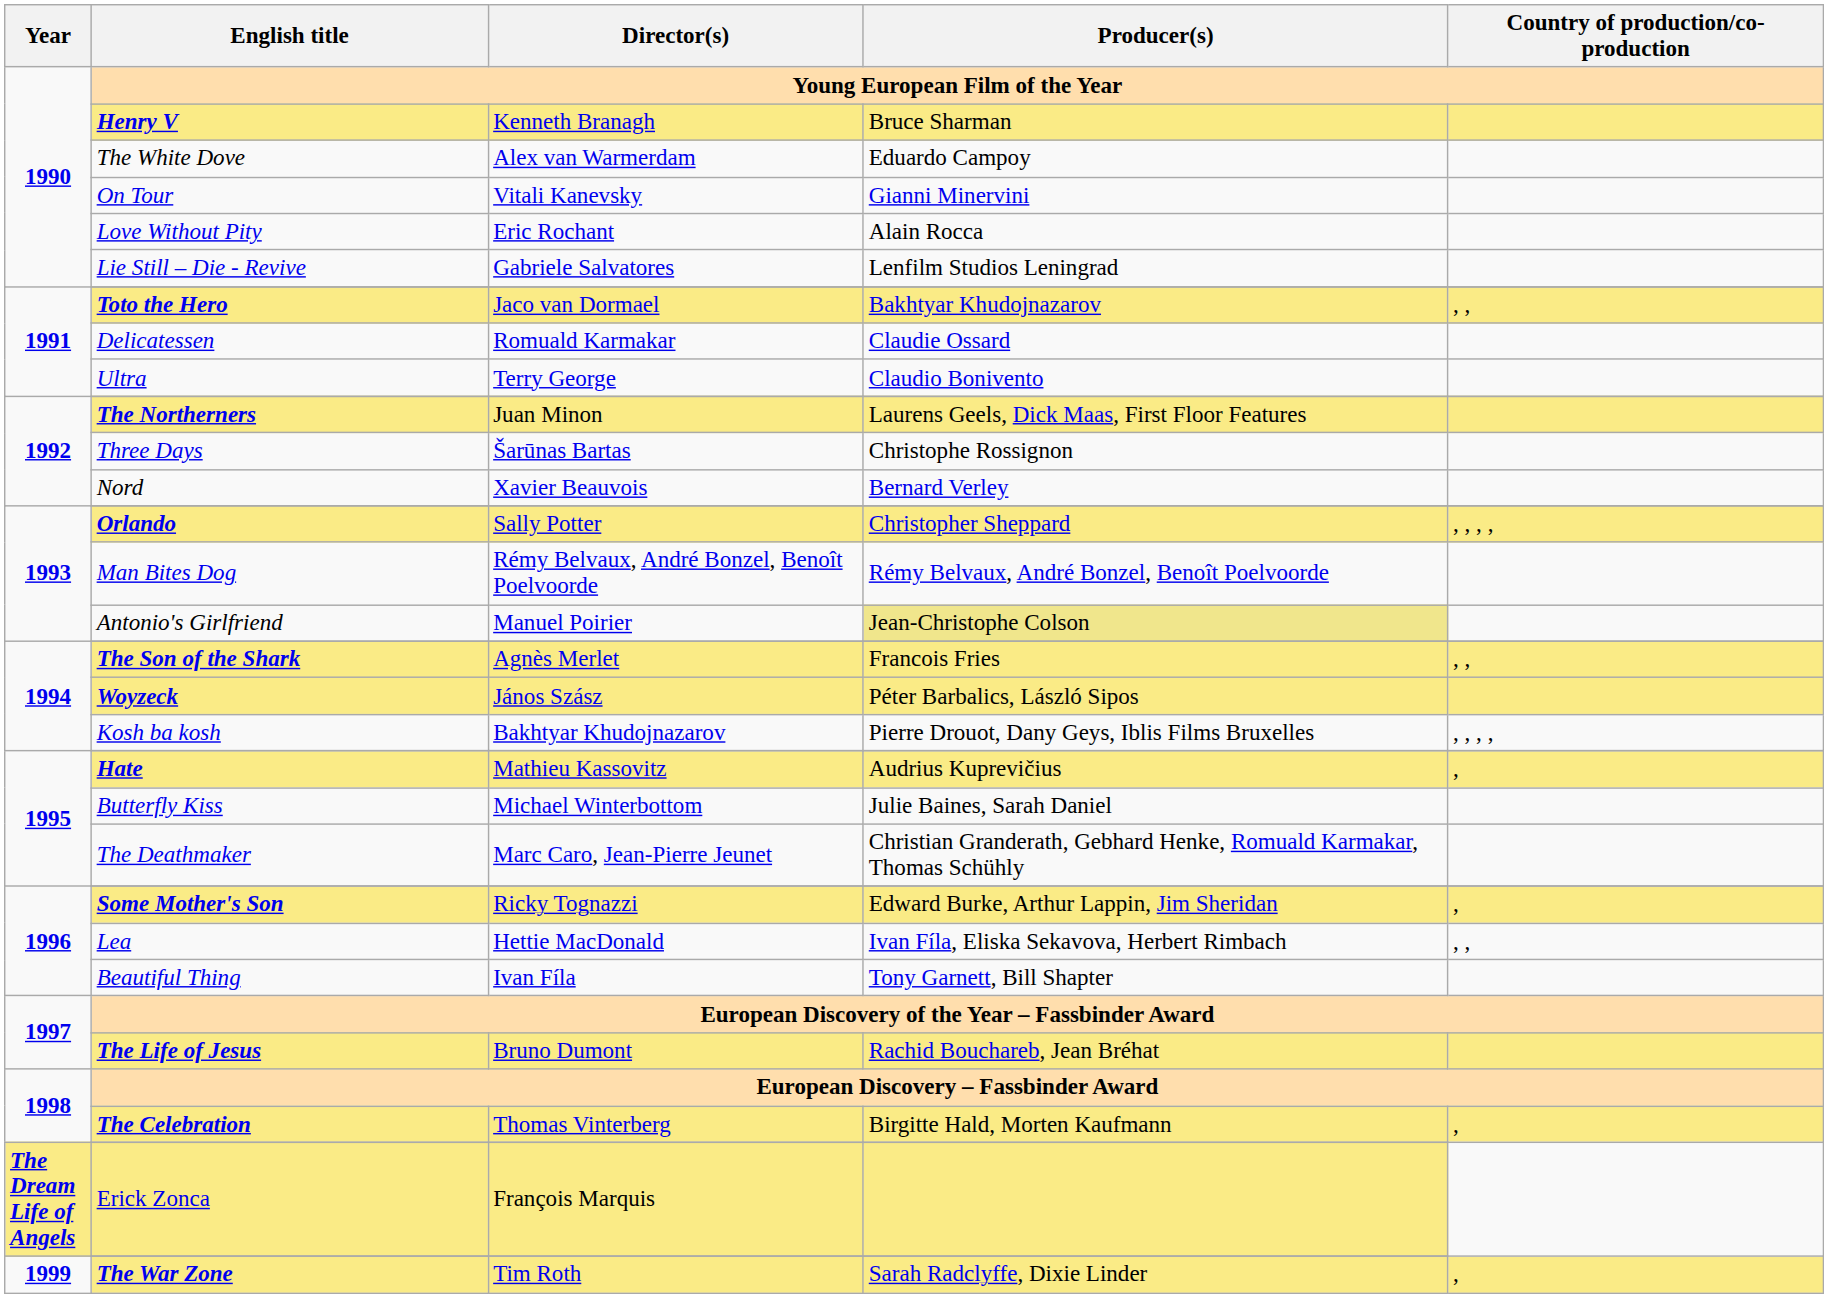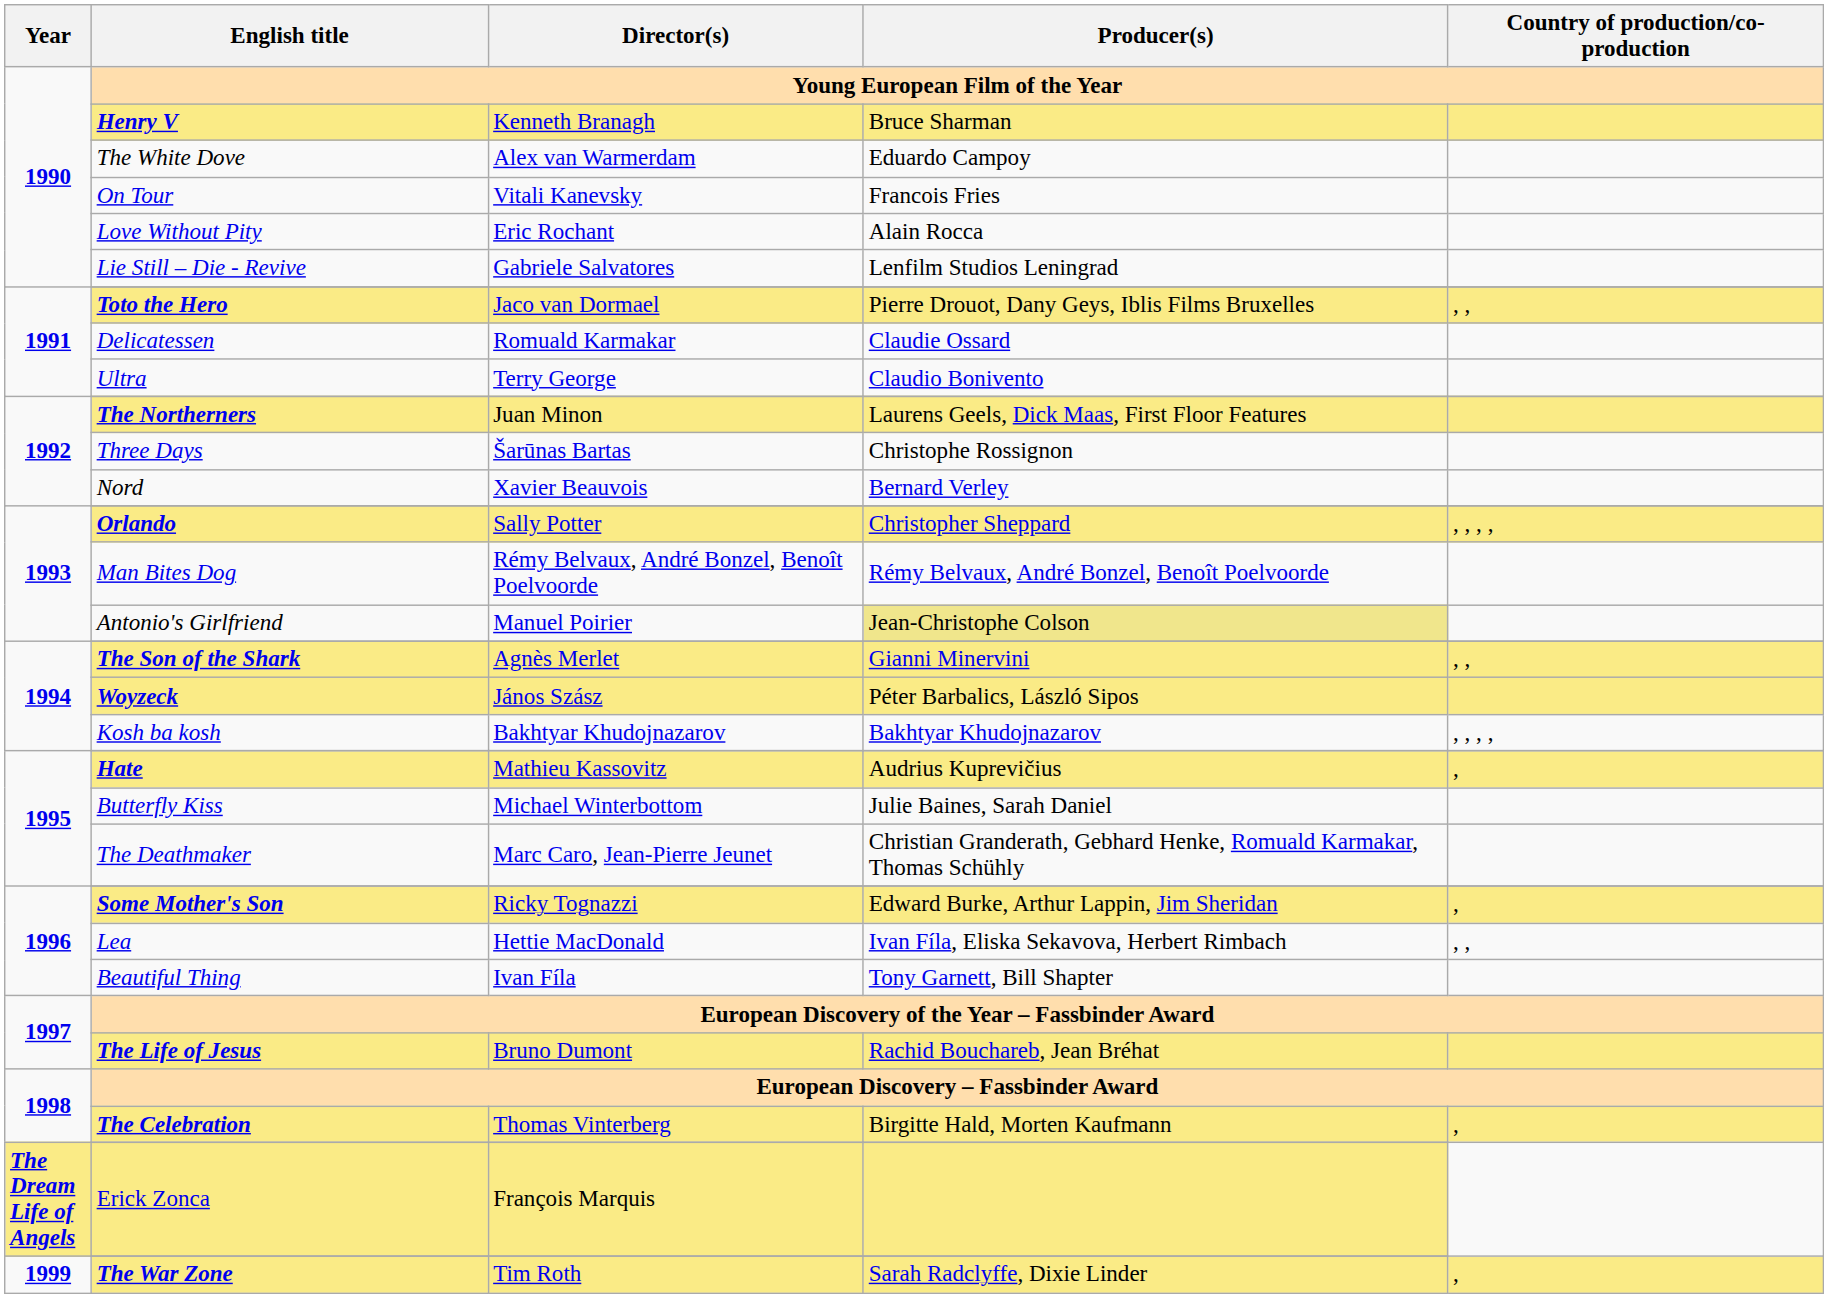 <table class="wikitable" width="100%" cellpadding="5">
 <tr>
 <th width="4%">Year</th>
 <th width="19%">English title</th>
 <th width="18%">Director(s)</th>
 <th width="28%">Producer(s)</th>
 <th width="18%">Country of production/co-production</th>
 </tr>
 <tr>
 <td rowspan=6 align="center"><strong><a href='#'>1990</a></strong></td>
 <td colspan="6" style="background:#ffdead;" align="center"><strong>Young European Film of the Year</strong></td>
 </tr>
 <tr style="background:#FAEB86">
 <td><strong><em><a href='#'>Henry V</a></em></strong></td>
 <td><a href='#'>Kenneth Branagh</a></td>
 <td>Bruce Sharman</td>
 <td></td>
 </tr>
 <tr>
 <td><em>The White Dove</em></td>
 <td><a href='#'>Alex van Warmerdam</a></td>
 <td>Eduardo Campoy</td>
 <td></td>
 </tr>
 <tr>
 <td><em><a href='#'>On Tour</a></em></td>
 <td><a href='#'>Vitali Kanevsky</a></td>
-<td><a href='#'>Gianni Minervini</a></td>
+<td>Francois Fries</td>
 <td></td>
 </tr>
 <tr>
 <td><em><a href='#'>Love Without Pity</a></em></td>
 <td><a href='#'>Eric Rochant</a></td>
 <td>Alain Rocca</td>
 <td></td>
 </tr>
 <tr>
 <td><em><a href='#'>Lie Still – Die - Revive</a></em></td>
 <td><a href='#'>Gabriele Salvatores</a></td>
 <td>Lenfilm Studios Leningrad</td>
 <td></td>
 </tr>
 <tr>
 <td rowspan=4 align="center"><strong><a href='#'>1991</a></strong></td>
 </tr>
 <tr style="background:#FAEB86">
 <td><strong><em><a href='#'>Toto the Hero</a></em></strong></td>
 <td><a href='#'>Jaco van Dormael</a></td>
-<td><a href='#'>Bakhtyar Khudojnazarov</a></td>
+<td>Pierre Drouot, Dany Geys, Iblis Films Bruxelles</td>
 <td>, , </td>
 </tr>
 <tr>
 <td><em><a href='#'>Delicatessen</a></em></td>
 <td><a href='#'>Romuald Karmakar</a></td>
 <td><a href='#'>Claudie Ossard</a></td>
 <td></td>
 </tr>
 <tr>
 <td><em><a href='#'>Ultra</a></em></td>
 <td><a href='#'>Terry George</a></td>
 <td><a href='#'>Claudio Bonivento</a></td>
 <td></td>
 </tr>
 <tr>
 <td rowspan=4 align="center"><strong><a href='#'>1992</a></strong></td>
 </tr>
 <tr style="background:#FAEB86">
 <td><strong><em><a href='#'>The Northerners</a></em></strong></td>
 <td>Juan Minon</td>
 <td>Laurens Geels, <a href='#'>Dick Maas</a>, First Floor Features</td>
 <td></td>
 </tr>
 <tr>
 <td><em><a href='#'>Three Days</a></em></td>
 <td><a href='#'>Šarūnas Bartas</a></td>
 <td>Christophe Rossignon</td>
 <td></td>
 </tr>
 <tr>
 <td><em>Nord</em></td>
 <td><a href='#'>Xavier Beauvois</a></td>
 <td><a href='#'>Bernard Verley</a></td>
 <td></td>
 </tr>
 <tr>
 <td rowspan=4 align="center"><strong><a href='#'>1993</a></strong></td>
 </tr>
 <tr style="background:#FAEB86">
 <td><strong><em><a href='#'>Orlando</a></em></strong></td>
 <td><a href='#'>Sally Potter</a></td>
 <td><a href='#'>Christopher Sheppard</a></td>
 <td>, , , , </td>
 </tr>
 <tr>
 <td><em><a href='#'>Man Bites Dog</a></em></td>
 <td><a href='#'>Rémy Belvaux</a>, <a href='#'>André Bonzel</a>, <a href='#'>Benoît Poelvoorde</a></td>
 <td><a href='#'>Rémy Belvaux</a>, <a href='#'>André Bonzel</a>, <a href='#'>Benoît Poelvoorde</a></td>
 <td></td>
 </tr>
 <tr>
 <td><em>Antonio's Girlfriend</em></td>
 <td><a href='#'>Manuel Poirier</a></td>
 <td style="background: khaki;">Jean-Christophe Colson</td>
 <td></td>
 </tr>
 <tr>
 <td rowspan=4 align="center"><strong><a href='#'>1994</a></strong></td>
 </tr>
 <tr style="background:#FAEB86">
 <td><strong><em><a href='#'>The Son of the Shark</a></em></strong></td>
 <td><a href='#'>Agnès Merlet</a></td>
-<td>Francois Fries</td>
+<td><a href='#'>Gianni Minervini</a></td>
 <td>, , </td>
 </tr>
 <tr style="background:#FAEB86">
 <td><strong><em><a href='#'>Woyzeck</a></em></strong></td>
 <td><a href='#'>János Szász</a></td>
 <td>Péter Barbalics, László Sipos</td>
 <td></td>
 </tr>
 <tr>
 <td><em><a href='#'>Kosh ba kosh</a></em></td>
 <td><a href='#'>Bakhtyar Khudojnazarov</a></td>
-<td>Pierre Drouot, Dany Geys, Iblis Films Bruxelles</td>
+<td><a href='#'>Bakhtyar Khudojnazarov</a></td>
 <td>, , , , </td>
 </tr>
 <tr>
 <td rowspan=4 align="center"><strong><a href='#'>1995</a></strong></td>
 </tr>
 <tr style="background:#FAEB86">
 <td><strong><em><a href='#'>Hate</a></em></strong></td>
 <td><a href='#'>Mathieu Kassovitz</a></td>
 <td>Audrius Kuprevičius</td>
 <td>, </td>
 </tr>
 <tr>
 <td><em><a href='#'>Butterfly Kiss</a></em></td>
 <td><a href='#'>Michael Winterbottom</a></td>
 <td>Julie Baines, Sarah Daniel</td>
 <td></td>
 </tr>
 <tr>
 <td><em><a href='#'>The Deathmaker</a></em></td>
 <td><a href='#'>Marc Caro</a>, <a href='#'>Jean-Pierre Jeunet</a></td>
 <td>Christian Granderath, Gebhard Henke, <a href='#'>Romuald Karmakar</a>, Thomas Schühly</td>
 <td></td>
 </tr>
 <tr>
 <td rowspan=4 align="center"><strong><a href='#'>1996</a></strong></td>
 </tr>
 <tr style="background:#FAEB86">
 <td><strong><em><a href='#'>Some Mother's Son</a></em></strong></td>
 <td><a href='#'>Ricky Tognazzi</a></td>
 <td>Edward Burke, Arthur Lappin, <a href='#'>Jim Sheridan</a></td>
 <td>, </td>
 </tr>
 <tr>
 <td><em><a href='#'>Lea</a></em></td>
 <td><a href='#'>Hettie MacDonald</a></td>
 <td><a href='#'>Ivan Fíla</a>, Eliska Sekavova, Herbert Rimbach</td>
 <td>, , </td>
 </tr>
 <tr>
 <td><em><a href='#'>Beautiful Thing</a></em></td>
 <td><a href='#'>Ivan Fíla</a></td>
 <td><a href='#'>Tony Garnett</a>, Bill Shapter</td>
 <td></td>
 </tr>
 <tr>
 <td rowspan=2 align="center"><strong><a href='#'>1997</a></strong></td>
 <td colspan="7" style="background:#ffdead;" align="center"><strong>European Discovery of the Year – Fassbinder Award</strong></td>
 </tr>
 <tr style="background:#FAEB86">
 <td><strong><em><a href='#'>The Life of Jesus</a></em></strong></td>
 <td><a href='#'>Bruno Dumont</a></td>
 <td><a href='#'>Rachid Bouchareb</a>, Jean Bréhat</td>
 <td></td>
 </tr>
 <tr>
 <td rowspan=3 align="center"><strong><a href='#'>1998</a></strong></td>
 <td colspan="7" style="background:#ffdead;" align="center"><strong>European Discovery – Fassbinder Award</strong></td>
 </tr>
 <tr style="background:#FAEB86">
 <td><strong><em><a href='#'>The Celebration</a></em></strong></td>
 <td><a href='#'>Thomas Vinterberg</a></td>
 <td>Birgitte Hald, Morten Kaufmann</td>
 <td>, </td>
 </tr>
 <tr>
 </tr>
 <tr style="background:#FAEB86">
 <td><strong><em><a href='#'>The Dream Life of Angels</a></em></strong></td>
 <td><a href='#'>Erick Zonca</a></td>
 <td>François Marquis</td>
 <td></td>
 </tr>
 <tr>
 <td rowspan=2 align="center"><strong><a href='#'>1999</a></strong></td>
 </tr>
 <tr style="background:#FAEB86">
 <td><strong><em><a href='#'>The War Zone</a></em></strong></td>
 <td><a href='#'>Tim Roth</a></td>
 <td><a href='#'>Sarah Radclyffe</a>, Dixie Linder</td>
 <td>, </td>
 </tr>
 <tr>
 </tr>
 </table>
